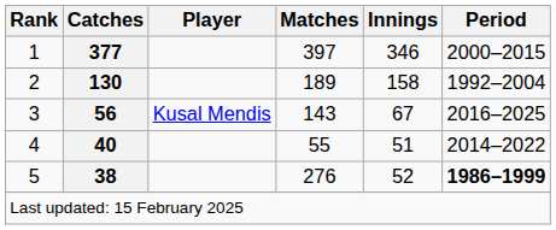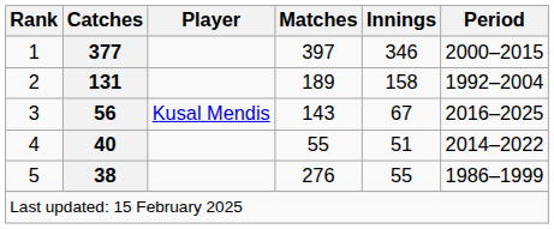 <table class="wikitable plainrowheaders sortable">
 <tr>
 <th scope=col>Rank</th>
 <th scope=col>Catches</th>
 <th scope=col>Player</th>
 <th scope=col>Matches</th>
 <th scope=col>Innings</th>
 <th scope=col>Period</th>
 </tr>
 <tr>
 <td align=center>1</td>
 <th scope="row" style="text-align:center; ">377</th>
 <td></td>
 <td align=center>397</td>
 <td align=center>346</td>
 <td>2000–2015</td>
 </tr>
 <tr>
 <td align=center>2</td>
-<th scope=row style=text-align:center;>130</th>
+<th scope=row style=text-align:center;>131</th>
 <td></td>
 <td align=center>189</td>
 <td align=center>158</td>
 <td>1992–2004</td>
 </tr>
 <tr>
 <td align="center">3</td>
 <th scope="row" style="text-align:center;">56</th>
 <td><a href='#'>Kusal Mendis</a> </td>
 <td align="center">143</td>
 <td align="center">67</td>
 <td>2016–2025</td>
 </tr>
 <tr>
 <td align="center">4</td>
 <th scope="row" style="text-align:center;">40</th>
 <td></td>
 <td align="center">55</td>
 <td align="center">51</td>
 <td>2014–2022</td>
 </tr>
 <tr>
 <td align="center">5</td>
 <th scope="row" style="text-align:center;">38</th>
 <td></td>
 <td align="center">276</td>
-<td align="center">52</td>
-<td><strong>1986–1999</strong></td>
+<td align="center">55</td>
+<td>1986–1999</td>
 </tr>
 <tr>
 </tr>
 <tr class=sortbottom>
 <td colspan=6><small>Last updated: 15 February 2025</small></td>
 </tr>
 </table>
